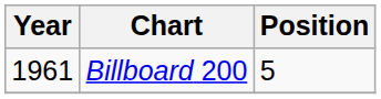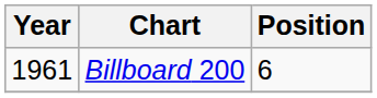 <table class="wikitable">
 <tr>
 <th align="left">Year</th>
 <th align="left">Chart</th>
 <th align="left">Position</th>
 </tr>
 <tr>
 <td align="left">1961</td>
 <td align="left"><a href='#'><em>Billboard</em> 200</a></td>
-<td align="left">5</td>
+<td align="left">6</td>
 </tr>
 <tr>
 </tr>
 </table>
